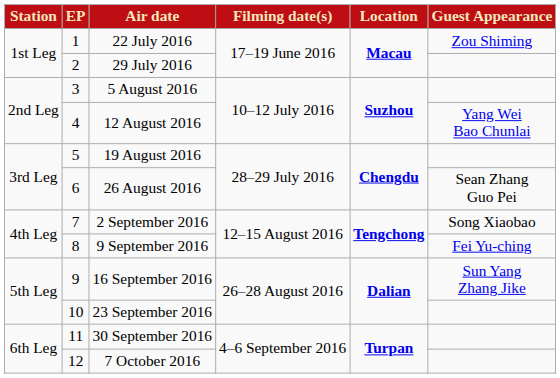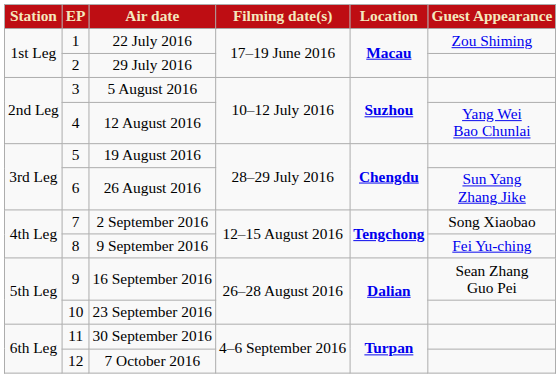 <table class="wikitable" style="text-align:center;">
 <tr style="background:#BE0D13; color:#F4E8BE; font-weight:bold;">
 <td>Station</td>
 <td>EP</td>
 <td>Air date</td>
 <td>Filming date(s)</td>
 <td>Location</td>
 <td>Guest Appearance</td>
 </tr>
 <tr>
 <td rowspan=2>1st Leg</td>
 <td>1</td>
 <td>22 July 2016</td>
 <td rowspan=2>17–19 June 2016</td>
 <td rowspan=2><strong><a href='#'>Macau</a></strong></td>
 <td><a href='#'>Zou Shiming</a></td>
 </tr>
 <tr>
 <td>2</td>
 <td>29 July 2016</td>
 <td></td>
 </tr>
 <tr>
 <td rowspan=2>2nd Leg</td>
 <td>3</td>
 <td>5 August 2016</td>
 <td rowspan=2>10–12 July 2016</td>
 <td rowspan=2><strong><a href='#'>Suzhou</a></strong><br></td>
 <td></td>
 </tr>
 <tr>
 <td>4</td>
 <td>12 August 2016</td>
 <td><a href='#'>Yang Wei</a><br><a href='#'>Bao Chunlai</a></td>
 </tr>
 <tr>
 <td rowspan=2>3rd Leg</td>
 <td>5</td>
 <td>19 August 2016</td>
 <td rowspan=2>28–29 July 2016</td>
 <td rowspan=2><strong><a href='#'>Chengdu</a></strong><br></td>
 <td></td>
 </tr>
 <tr>
 <td>6</td>
 <td>26 August 2016</td>
-<td>Sean Zhang<br>Guo Pei</td>
+<td><a href='#'>Sun Yang</a><br><a href='#'>Zhang Jike</a></td>
 </tr>
 <tr>
 <td rowspan=2>4th Leg</td>
 <td>7</td>
 <td>2 September 2016</td>
 <td rowspan=2>12–15 August 2016</td>
 <td rowspan=2><strong><a href='#'>Tengchong</a></strong><br></td>
 <td>Song Xiaobao</td>
 </tr>
 <tr>
 <td>8</td>
 <td>9 September 2016</td>
 <td><a href='#'>Fei Yu-ching</a></td>
 </tr>
 <tr>
 <td rowspan=2>5th Leg</td>
 <td>9</td>
 <td>16 September 2016</td>
 <td rowspan=2>26–28 August 2016</td>
 <td rowspan=2><strong><a href='#'>Dalian</a></strong><br></td>
-<td><a href='#'>Sun Yang</a><br><a href='#'>Zhang Jike</a></td>
+<td>Sean Zhang<br>Guo Pei</td>
 </tr>
 <tr>
 <td>10</td>
 <td>23 September 2016</td>
 <td></td>
 </tr>
 <tr>
 <td rowspan=2>6th Leg</td>
 <td>11</td>
 <td>30 September 2016</td>
 <td rowspan=2>4–6 September 2016</td>
 <td rowspan=2><strong><a href='#'>Turpan</a></strong><br></td>
 <td></td>
 </tr>
 <tr>
 <td>12</td>
 <td>7 October 2016</td>
 <td></td>
 </tr>
 </table>
